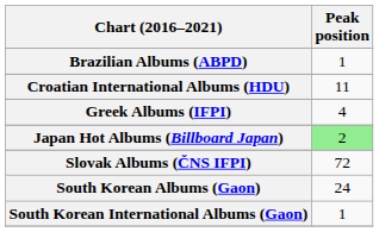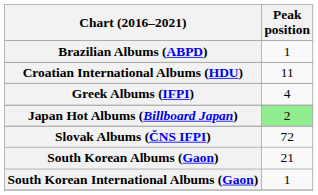 <table class="wikitable sortable plainrowheaders" style="text-align:center">
 <tr>
 <th scope="col">Chart (2016–2021)</th>
 <th scope="col">Peak<br>position</th>
 </tr>
 <tr>
 </tr>
 <tr>
 </tr>
 <tr>
 </tr>
 <tr>
 </tr>
 <tr>
 <th scope="row">Brazilian Albums (<a href='#'>ABPD</a>)</th>
 <td>1</td>
 </tr>
 <tr>
 </tr>
 <tr>
 <th scope="row">Croatian International Albums (<a href='#'>HDU</a>)</th>
 <td>11</td>
 </tr>
 <tr>
 </tr>
 <tr>
 </tr>
 <tr>
 </tr>
 <tr>
 </tr>
 <tr>
 </tr>
 <tr>
 </tr>
 <tr>
 <th scope="row">Greek Albums (<a href='#'>IFPI</a>)</th>
 <td>4</td>
 </tr>
 <tr>
 </tr>
 <tr>
 </tr>
 <tr>
 </tr>
 <tr>
 <th scope="row">Japan Hot Albums (<em><a href='#'>Billboard Japan</a></em>)</th>
 <td style="background: lightgreen;">2</td>
 </tr>
 <tr>
 </tr>
 <tr>
 </tr>
 <tr>
 </tr>
 <tr>
 </tr>
 <tr>
 </tr>
 <tr>
 </tr>
 <tr>
 </tr>
 <tr>
 <th scope="row">Slovak Albums (<a href='#'>ČNS IFPI</a>)</th>
 <td>72</td>
 </tr>
 <tr>
 <th scope="row">South Korean Albums (<a href='#'>Gaon</a>)</th>
-<td>24</td>
+<td>21</td>
 </tr>
 <tr>
 <th scope="row">South Korean International Albums (<a href='#'>Gaon</a>)</th>
 <td>1</td>
 </tr>
 <tr>
 </tr>
 <tr>
 </tr>
 <tr>
 </tr>
 <tr>
 </tr>
 <tr>
 </tr>
 </table>
